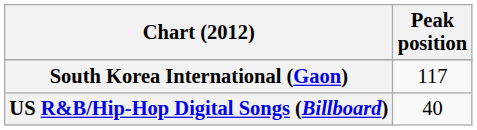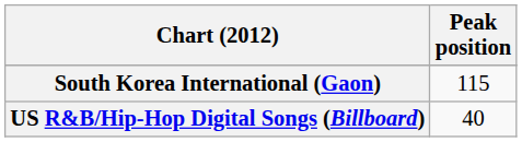 <table class="wikitable sortable plainrowheaders" style="text-align:center">
 <tr>
 <th scope="col">Chart (2012)</th>
 <th scope="col">Peak<br>position</th>
 </tr>
 <tr>
 </tr>
 <tr>
 </tr>
 <tr>
 <th scope="row">South Korea International (<a href='#'>Gaon</a>)</th>
-<td>117</td>
+<td>115</td>
 </tr>
 <tr>
 <th scope="row">US <a href='#'>R&B/Hip-Hop Digital Songs</a> (<em><a href='#'>Billboard</a></em>)</th>
 <td>40</td>
 </tr>
 </table>
